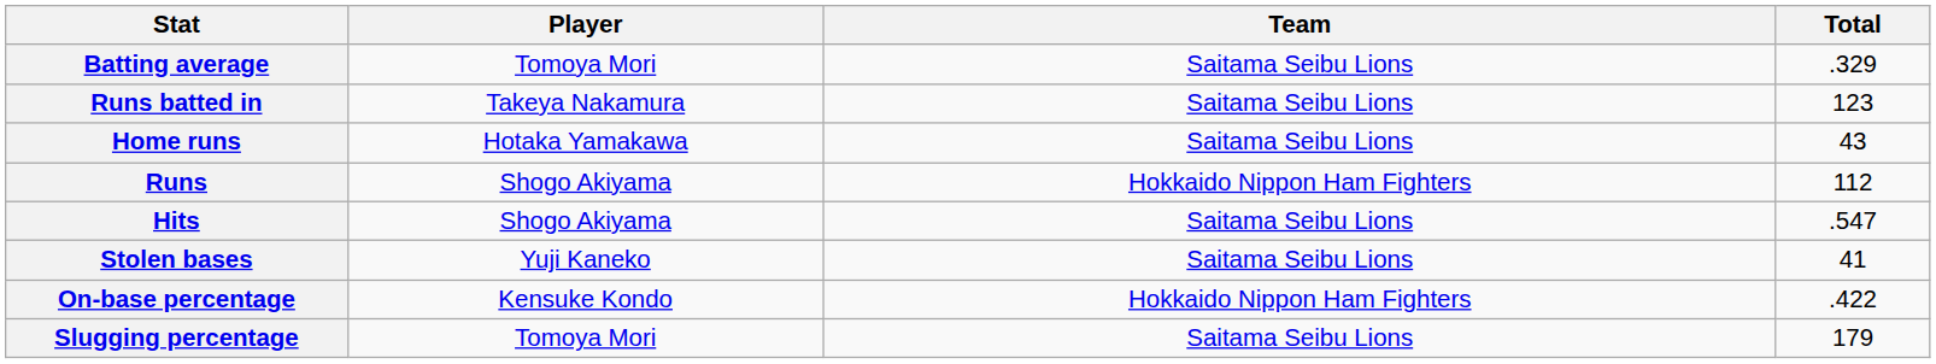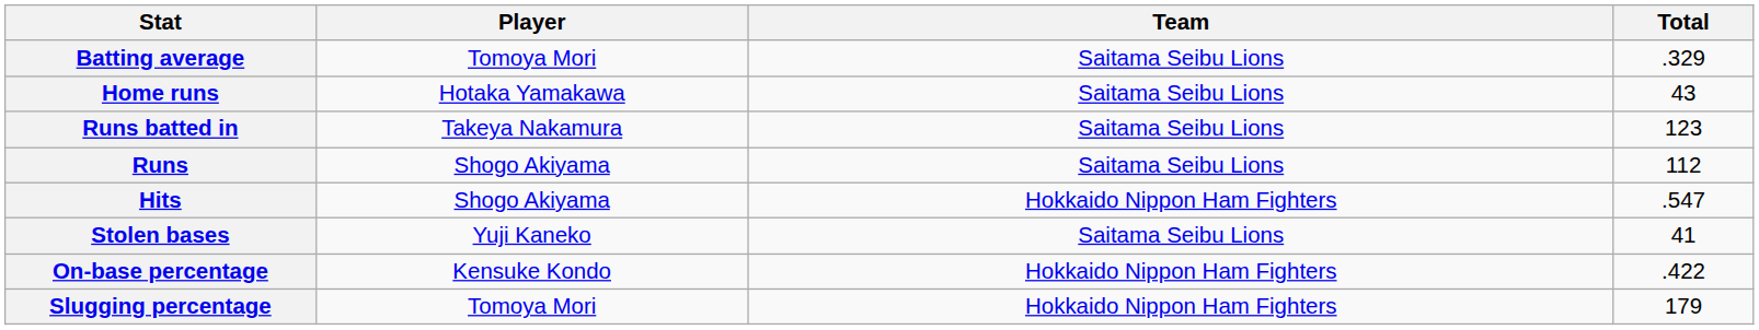 <table class="wikitable" style="text-align:center;">
 <tr>
 <th scope="col" width="7%">Stat</th>
 <th scope="col" width="10%">Player</th>
 <th scope="col" width="20%">Team</th>
 <th scope="col" width="3%">Total</th>
 </tr>
 <tr>
 <th scope="row" style="text-align:center;"><a href='#'>Batting average</a></th>
 <td><a href='#'>Tomoya Mori</a></td>
 <td><a href='#'>Saitama Seibu Lions</a></td>
 <td>.329</td>
 </tr>
 <tr>
+<th scope="row" style="text-align:center;"><a href='#'>Home runs</a></th>
+<td><a href='#'>Hotaka Yamakawa</a></td>
+<td><a href='#'>Saitama Seibu Lions</a></td>
+<td>43</td>
+</tr>
+<tr>
 <th scope="row" style="text-align:center;"><a href='#'>Runs batted in</a></th>
 <td><a href='#'>Takeya Nakamura</a></td>
 <td><a href='#'>Saitama Seibu Lions</a></td>
 <td>123</td>
 </tr>
 <tr>
-<th scope="row" style="text-align:center;"><a href='#'>Home runs</a></th>
-<td><a href='#'>Hotaka Yamakawa</a></td>
-<td><a href='#'>Saitama Seibu Lions</a></td>
-<td>43</td>
-</tr>
-<tr>
 <th scope="row" style="text-align:center;"><a href='#'>Runs</a></th>
 <td><a href='#'>Shogo Akiyama</a></td>
-<td><a href='#'>Hokkaido Nippon Ham Fighters</a></td>
+<td><a href='#'>Saitama Seibu Lions</a></td>
 <td>112</td>
 </tr>
 <tr>
 <th scope="row" style="text-align:center;"><a href='#'>Hits</a></th>
 <td><a href='#'>Shogo Akiyama</a></td>
-<td><a href='#'>Saitama Seibu Lions</a></td>
+<td><a href='#'>Hokkaido Nippon Ham Fighters</a></td>
 <td>.547</td>
 </tr>
 <tr>
 <th scope="row" style="text-align:center;"><a href='#'>Stolen bases</a></th>
 <td><a href='#'>Yuji Kaneko</a></td>
 <td><a href='#'>Saitama Seibu Lions</a></td>
 <td>41</td>
 </tr>
 <tr>
 <th scope="row" style="text-align:center;"><a href='#'>On-base percentage</a></th>
 <td><a href='#'>Kensuke Kondo</a></td>
 <td><a href='#'>Hokkaido Nippon Ham Fighters</a></td>
 <td>.422</td>
 </tr>
 <tr>
 <th scope="row" style="text-align:center;"><a href='#'>Slugging percentage</a></th>
 <td><a href='#'>Tomoya Mori</a></td>
-<td><a href='#'>Saitama Seibu Lions</a></td>
+<td><a href='#'>Hokkaido Nippon Ham Fighters</a></td>
 <td>179</td>
 </tr>
 </table>
